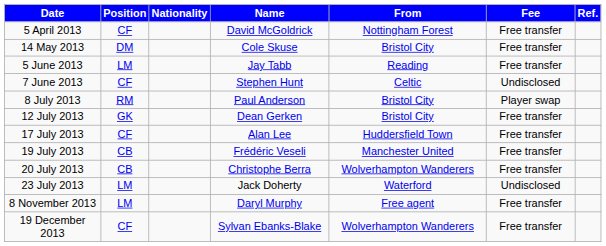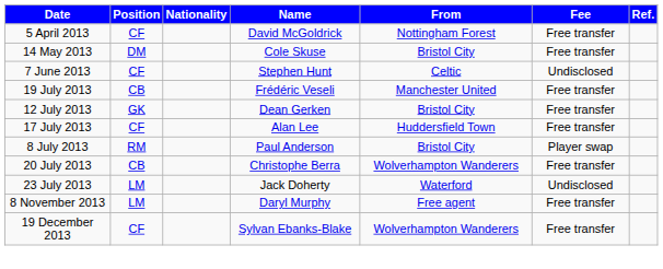 <table class="wikitable"  style="text-align:center; font-size:90%; ">
 <tr>
 <th style="background:blue; color:white; width:120px;">Date</th>
 <th style="background:blue; color:white; width:50px;">Position</th>
 <th style="background:blue; color:white; width:50px;">Nationality</th>
 <th style="background:blue; color:white; width:150px;">Name</th>
 <th style="background:blue; color:white; width:200px;">From</th>
 <th style="background:blue; color:white; width:110px;">Fee</th>
 <th style="background:blue; color:white; width:25px;">Ref.</th>
 </tr>
 <tr>
 <td>5 April 2013</td>
 <td><a href='#'>CF</a></td>
 <td></td>
 <td><a href='#'>David McGoldrick</a></td>
 <td> <a href='#'>Nottingham Forest</a></td>
 <td>Free transfer</td>
 <td></td>
 </tr>
 <tr>
 <td>14 May 2013</td>
 <td><a href='#'>DM</a></td>
 <td></td>
 <td><a href='#'>Cole Skuse</a></td>
 <td> <a href='#'>Bristol City</a></td>
 <td>Free transfer</td>
 <td></td>
 </tr>
 <tr>
-<td>5 June 2013</td>
-<td><a href='#'>LM</a></td>
-<td></td>
-<td><a href='#'>Jay Tabb</a></td>
-<td> <a href='#'>Reading</a></td>
-<td>Free transfer</td>
-<td></td>
-</tr>
-<tr>
 <td>7 June 2013</td>
 <td><a href='#'>CF</a></td>
 <td></td>
 <td><a href='#'>Stephen Hunt</a></td>
 <td> <a href='#'>Celtic</a></td>
 <td>Undisclosed</td>
 <td></td>
 </tr>
 <tr>
-<td>8 July 2013</td>
-<td><a href='#'>RM</a></td>
+<td>19 July 2013</td>
+<td><a href='#'>CB</a></td>
 <td></td>
-<td><a href='#'>Paul Anderson</a></td>
-<td> <a href='#'>Bristol City</a></td>
-<td>Player swap</td>
+<td><a href='#'>Frédéric Veseli</a></td>
+<td> <a href='#'>Manchester United</a></td>
+<td>Free transfer</td>
 <td></td>
 </tr>
 <tr>
 <td>12 July 2013</td>
 <td><a href='#'>GK</a></td>
 <td></td>
 <td><a href='#'>Dean Gerken</a></td>
 <td> <a href='#'>Bristol City</a></td>
 <td>Free transfer</td>
 <td></td>
 </tr>
 <tr>
 <td>17 July 2013</td>
 <td><a href='#'>CF</a></td>
 <td></td>
 <td><a href='#'>Alan Lee</a></td>
 <td> <a href='#'>Huddersfield Town</a></td>
 <td>Free transfer</td>
 <td></td>
 </tr>
 <tr>
-<td>19 July 2013</td>
-<td><a href='#'>CB</a></td>
+<td>8 July 2013</td>
+<td><a href='#'>RM</a></td>
 <td></td>
-<td><a href='#'>Frédéric Veseli</a></td>
-<td> <a href='#'>Manchester United</a></td>
-<td>Free transfer</td>
+<td><a href='#'>Paul Anderson</a></td>
+<td> <a href='#'>Bristol City</a></td>
+<td>Player swap</td>
 <td></td>
 </tr>
 <tr>
 <td>20 July 2013</td>
 <td><a href='#'>CB</a></td>
 <td></td>
 <td><a href='#'>Christophe Berra</a></td>
 <td> <a href='#'>Wolverhampton Wanderers</a></td>
 <td>Free transfer</td>
 <td></td>
 </tr>
 <tr>
 <td>23 July 2013</td>
 <td><a href='#'>LM</a></td>
 <td></td>
 <td>Jack Doherty</td>
 <td> <a href='#'>Waterford</a></td>
 <td>Undisclosed</td>
 <td></td>
 </tr>
 <tr>
 <td>8 November 2013</td>
 <td><a href='#'>LM</a></td>
 <td></td>
 <td><a href='#'>Daryl Murphy</a></td>
 <td> <a href='#'>Free agent</a></td>
 <td>Free transfer</td>
 <td></td>
 </tr>
 <tr>
 <td>19 December 2013</td>
 <td><a href='#'>CF</a></td>
 <td></td>
 <td><a href='#'>Sylvan Ebanks-Blake</a></td>
 <td> <a href='#'>Wolverhampton Wanderers</a></td>
 <td>Free transfer</td>
 <td></td>
 </tr>
 </table>
